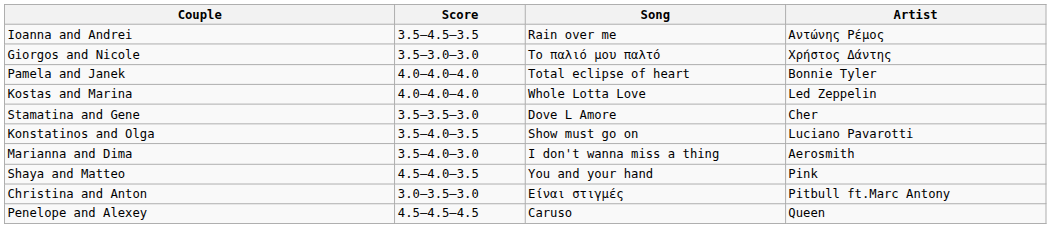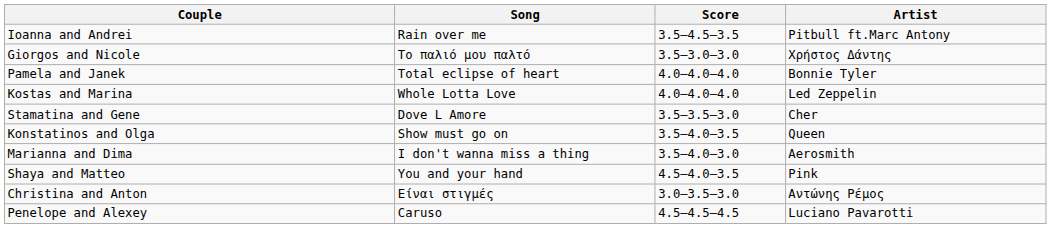 <table class="wikitable" style="width:70%;">
 <tr>
 <th style="width:15%;">Couple</th>
+<th style="width:10%;">Song</th>
 <th style="width:5%;">Score</th>
-<th style="width:10%;">Song</th>
 <th style="width:10%;">Artist</th>
 </tr>
 <tr>
 <td>Ioanna and Andrei</td>
+<td>Rain over me</td>
 <td>3.5–4.5–3.5</td>
-<td>Rain over me</td>
-<td>Αντώνης Ρέμος</td>
+<td>Pitbull ft.Marc Antony</td>
 </tr>
 <tr>
 <td>Giorgos and Nicole</td>
+<td>Το παλιό μου παλτό</td>
 <td>3.5–3.0–3.0</td>
-<td>Το παλιό μου παλτό</td>
 <td>Χρήστος Δάντης</td>
 </tr>
 <tr>
 <td>Pamela and Janek</td>
+<td>Total eclipse of heart</td>
 <td>4.0–4.0–4.0</td>
-<td>Total eclipse of heart</td>
 <td>Bonnie Tyler</td>
 </tr>
 <tr>
 <td>Kostas and Marina</td>
+<td>Whole Lotta Love</td>
 <td>4.0–4.0–4.0</td>
-<td>Whole Lotta Love</td>
 <td>Led Zeppelin</td>
 </tr>
 <tr>
 <td>Stamatina and Gene</td>
+<td>Dove L Amore</td>
 <td>3.5–3.5–3.0</td>
-<td>Dove L Amore</td>
 <td>Cher</td>
 </tr>
 <tr>
 <td>Konstatinos and Olga</td>
+<td>Show must go on</td>
 <td>3.5–4.0–3.5</td>
-<td>Show must go on</td>
-<td>Luciano Pavarotti</td>
+<td>Queen</td>
 </tr>
 <tr>
 <td>Marianna and Dima</td>
+<td>I don't wanna miss a thing</td>
 <td>3.5–4.0–3.0</td>
-<td>I don't wanna miss a thing</td>
 <td>Aerosmith</td>
 </tr>
 <tr>
 <td>Shaya and Matteo</td>
+<td>You and your hand</td>
 <td>4.5–4.0–3.5</td>
-<td>You and your hand</td>
 <td>Pink</td>
 </tr>
 <tr>
 <td>Christina and Anton</td>
+<td>Είναι στιγμές</td>
 <td>3.0–3.5–3.0</td>
-<td>Είναι στιγμές</td>
-<td>Pitbull ft.Marc Antony</td>
+<td>Αντώνης Ρέμος</td>
 </tr>
 <tr>
 <td>Penelope and Alexey</td>
+<td>Caruso</td>
 <td>4.5–4.5–4.5</td>
-<td>Caruso</td>
-<td>Queen</td>
+<td>Luciano Pavarotti</td>
 </tr>
 </table>
